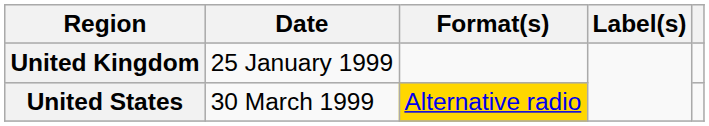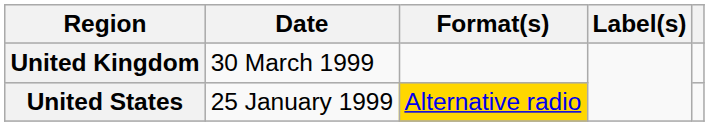 <table class="wikitable plainrowheaders">
 <tr>
 <th scope="col">Region</th>
 <th scope="col">Date</th>
 <th scope="col">Format(s)</th>
 <th scope="col">Label(s)</th>
 <th scope="col"></th>
 </tr>
 <tr>
 <th scope="row">United Kingdom</th>
-<td>25 January 1999</td>
+<td>30 March 1999</td>
 <td></td>
 <td rowspan="2"></td>
 <td></td>
 </tr>
 <tr>
 <th scope="row">United States</th>
-<td>30 March 1999</td>
+<td>25 January 1999</td>
 <td style="background: gold;"><a href='#'>Alternative radio</a></td>
 <td></td>
 </tr>
 </table>
